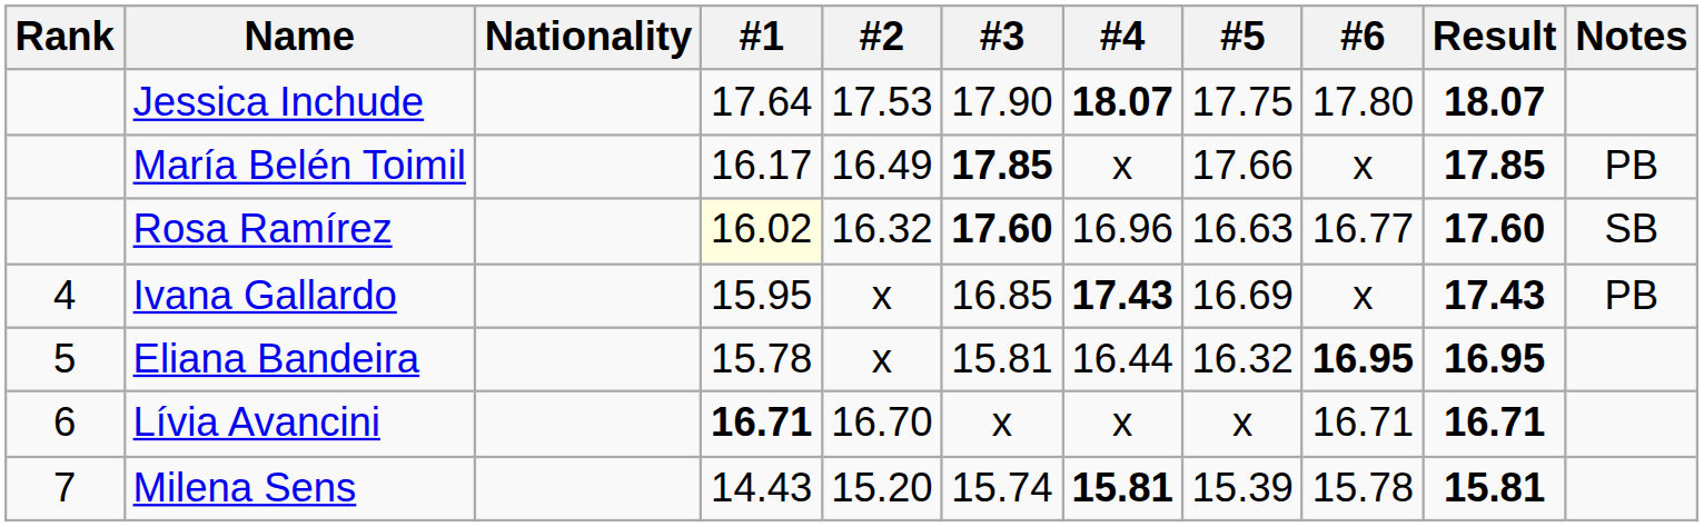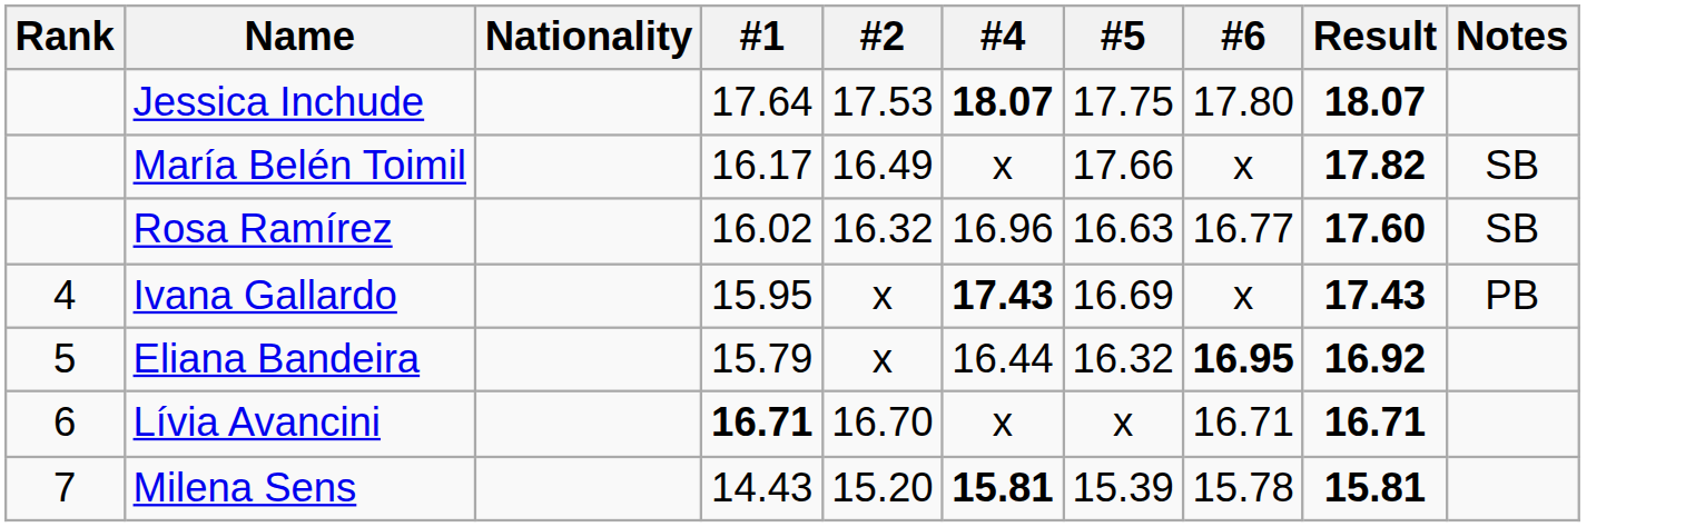 <table class="wikitable sortable" style="text-align:center">
 <tr>
 <th>Rank</th>
 <th>Name</th>
 <th>Nationality</th>
 <th>#1</th>
 <th>#2</th>
-<th>#3</th>
 <th>#4</th>
 <th>#5</th>
 <th>#6</th>
 <th>Result</th>
 <th>Notes</th>
 </tr>
 <tr>
 <td></td>
 <td align=left><a href='#'>Jessica Inchude</a></td>
 <td align=left></td>
 <td>17.64</td>
 <td>17.53</td>
-<td>17.90</td>
 <td><strong>18.07</strong></td>
 <td>17.75</td>
 <td>17.80</td>
 <td><strong>18.07</strong></td>
 <td></td>
 </tr>
 <tr>
 <td></td>
 <td align=left><a href='#'>María Belén Toimil</a></td>
 <td align=left></td>
 <td>16.17</td>
 <td>16.49</td>
-<td><strong>17.85</strong></td>
 <td>x</td>
 <td>17.66</td>
 <td>x</td>
-<td><strong>17.85</strong></td>
-<td>PB</td>
+<td><strong>17.82</strong></td>
+<td>SB</td>
 </tr>
 <tr>
 <td></td>
 <td align=left><a href='#'>Rosa Ramírez</a></td>
 <td align=left></td>
-<td style="background: lightyellow;">16.02</td>
+<td>16.02</td>
 <td>16.32</td>
-<td><strong>17.60</strong></td>
 <td>16.96</td>
 <td>16.63</td>
 <td>16.77</td>
 <td><strong>17.60</strong></td>
 <td>SB</td>
 </tr>
 <tr>
 <td>4</td>
 <td align=left><a href='#'>Ivana Gallardo</a></td>
 <td align=left></td>
 <td>15.95</td>
 <td>x</td>
-<td>16.85</td>
 <td><strong>17.43</strong></td>
 <td>16.69</td>
 <td>x</td>
 <td><strong>17.43</strong></td>
 <td>PB</td>
 </tr>
 <tr>
 <td>5</td>
 <td align=left><a href='#'>Eliana Bandeira</a></td>
 <td align=left></td>
-<td>15.78</td>
+<td>15.79</td>
 <td>x</td>
-<td>15.81</td>
 <td>16.44</td>
 <td>16.32</td>
 <td><strong>16.95</strong></td>
-<td><strong>16.95</strong></td>
+<td><strong>16.92</strong></td>
 <td></td>
 </tr>
 <tr>
 <td>6</td>
 <td align=left><a href='#'>Lívia Avancini</a></td>
 <td align=left></td>
 <td><strong>16.71</strong></td>
 <td>16.70</td>
-<td>x</td>
 <td>x</td>
 <td>x</td>
 <td>16.71</td>
 <td><strong>16.71</strong></td>
 <td></td>
 </tr>
 <tr>
 <td>7</td>
 <td align=left><a href='#'>Milena Sens</a></td>
 <td align=left></td>
 <td>14.43</td>
 <td>15.20</td>
-<td>15.74</td>
 <td><strong>15.81</strong></td>
 <td>15.39</td>
 <td>15.78</td>
 <td><strong>15.81</strong></td>
 <td></td>
 </tr>
 </table>
